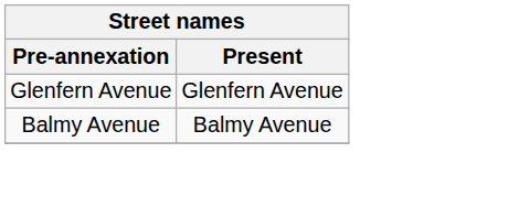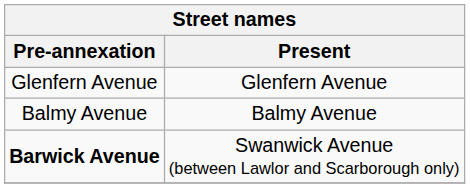 <table class="wikitable plainrowheaders" style="text-align:center;" border="1">
 <tr>
 <th scope="col" colspan="2">Street names</th>
 </tr>
 <tr>
 <th scope="col">Pre-annexation</th>
 <th scope="col">Present</th>
 </tr>
 <tr>
 <td>Glenfern Avenue</td>
 <td>Glenfern Avenue</td>
 </tr>
 <tr>
 <td>Balmy Avenue</td>
 <td>Balmy Avenue</td>
 </tr>
 <tr>
+<td><strong>Barwick Avenue</strong></td>
+<td>Swanwick Avenue<br><small>(between Lawlor and Scarborough only)</small></td>
+</tr>
+<tr>
 </tr>
 </table>
